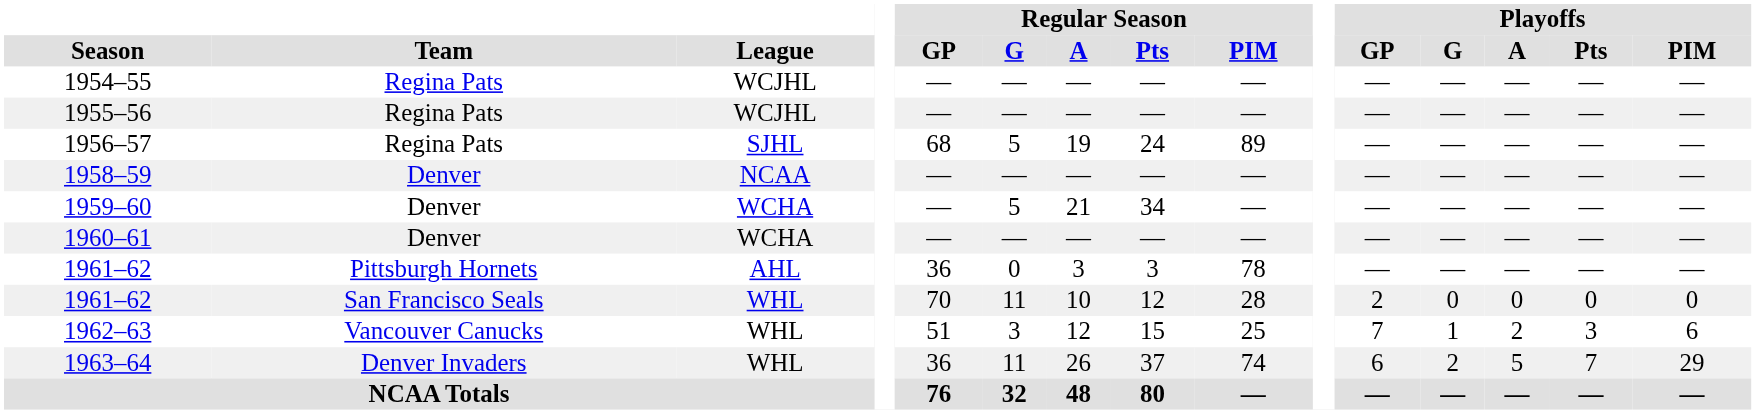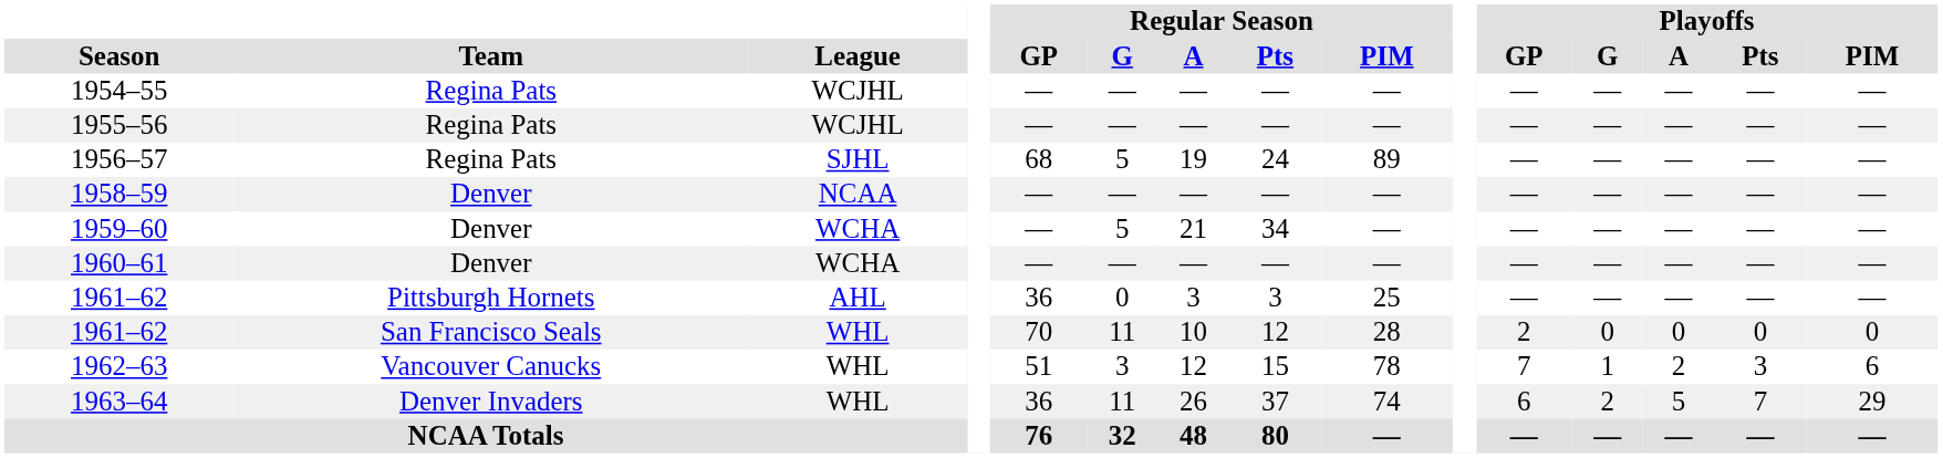 <table border="0" cellpadding="1" cellspacing="0" style="text-align:center; width:70em">
 <tr bgcolor="#e0e0e0">
 <th colspan="3"  bgcolor="#ffffff"> </th>
 <th rowspan="99" bgcolor="#ffffff"> </th>
 <th colspan="5">Regular Season</th>
 <th rowspan="99" bgcolor="#ffffff"> </th>
 <th colspan="5">Playoffs</th>
 </tr>
 <tr bgcolor="#e0e0e0">
 <th>Season</th>
 <th>Team</th>
 <th>League</th>
 <th>GP</th>
 <th><a href='#'>G</a></th>
 <th><a href='#'>A</a></th>
 <th><a href='#'>Pts</a></th>
 <th><a href='#'>PIM</a></th>
 <th>GP</th>
 <th>G</th>
 <th>A</th>
 <th>Pts</th>
 <th>PIM</th>
 </tr>
 <tr>
 <td>1954–55</td>
 <td><a href='#'>Regina Pats</a></td>
 <td>WCJHL</td>
 <td>—</td>
 <td>—</td>
 <td>—</td>
 <td>—</td>
 <td>—</td>
 <td>—</td>
 <td>—</td>
 <td>—</td>
 <td>—</td>
 <td>—</td>
 </tr>
 <tr bgcolor=f0f0f0>
 <td>1955–56</td>
 <td>Regina Pats</td>
 <td>WCJHL</td>
 <td>—</td>
 <td>—</td>
 <td>—</td>
 <td>—</td>
 <td>—</td>
 <td>—</td>
 <td>—</td>
 <td>—</td>
 <td>—</td>
 <td>—</td>
 </tr>
 <tr>
 <td>1956–57</td>
 <td>Regina Pats</td>
 <td><a href='#'>SJHL</a></td>
 <td>68</td>
 <td>5</td>
 <td>19</td>
 <td>24</td>
 <td>89</td>
 <td>—</td>
 <td>—</td>
 <td>—</td>
 <td>—</td>
 <td>—</td>
 </tr>
 <tr bgcolor=f0f0f0>
 <td><a href='#'>1958–59</a></td>
 <td><a href='#'>Denver</a></td>
 <td><a href='#'>NCAA</a></td>
 <td>—</td>
 <td>—</td>
 <td>—</td>
 <td>—</td>
 <td>—</td>
 <td>—</td>
 <td>—</td>
 <td>—</td>
 <td>—</td>
 <td>—</td>
 </tr>
 <tr>
 <td><a href='#'>1959–60</a></td>
 <td>Denver</td>
 <td><a href='#'>WCHA</a></td>
 <td>—</td>
 <td>5</td>
 <td>21</td>
 <td>34</td>
 <td>—</td>
 <td>—</td>
 <td>—</td>
 <td>—</td>
 <td>—</td>
 <td>—</td>
 </tr>
 <tr bgcolor=f0f0f0>
 <td><a href='#'>1960–61</a></td>
 <td>Denver</td>
 <td>WCHA</td>
 <td>—</td>
 <td>—</td>
 <td>—</td>
 <td>—</td>
 <td>—</td>
 <td>—</td>
 <td>—</td>
 <td>—</td>
 <td>—</td>
 <td>—</td>
 </tr>
 <tr>
 <td><a href='#'>1961–62</a></td>
 <td><a href='#'>Pittsburgh Hornets</a></td>
 <td><a href='#'>AHL</a></td>
 <td>36</td>
 <td>0</td>
 <td>3</td>
 <td>3</td>
-<td>78</td>
+<td>25</td>
 <td>—</td>
 <td>—</td>
 <td>—</td>
 <td>—</td>
 <td>—</td>
 </tr>
 <tr bgcolor="#f0f0f0">
 <td><a href='#'>1961–62</a></td>
 <td><a href='#'>San Francisco Seals</a></td>
 <td><a href='#'>WHL</a></td>
 <td>70</td>
 <td>11</td>
 <td>10</td>
 <td>12</td>
 <td>28</td>
 <td>2</td>
 <td>0</td>
 <td>0</td>
 <td>0</td>
 <td>0</td>
 </tr>
 <tr>
 <td><a href='#'>1962–63</a></td>
 <td><a href='#'>Vancouver Canucks</a></td>
 <td>WHL</td>
 <td>51</td>
 <td>3</td>
 <td>12</td>
 <td>15</td>
-<td>25</td>
+<td>78</td>
 <td>7</td>
 <td>1</td>
 <td>2</td>
 <td>3</td>
 <td>6</td>
 </tr>
 <tr bgcolor="#f0f0f0">
 <td><a href='#'>1963–64</a></td>
 <td><a href='#'>Denver Invaders</a></td>
 <td>WHL</td>
 <td>36</td>
 <td>11</td>
 <td>26</td>
 <td>37</td>
 <td>74</td>
 <td>6</td>
 <td>2</td>
 <td>5</td>
 <td>7</td>
 <td>29</td>
 </tr>
 <tr bgcolor="#e0e0e0">
 <th colspan="3">NCAA Totals</th>
 <th>76</th>
 <th>32</th>
 <th>48</th>
 <th>80</th>
 <th>—</th>
 <th>—</th>
 <th>—</th>
 <th>—</th>
 <th>—</th>
 <th>—</th>
 </tr>
 </table>
